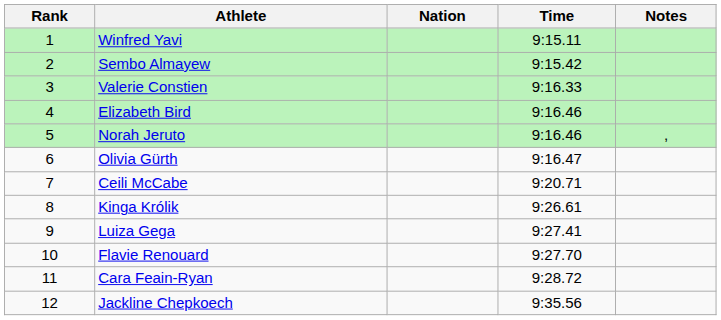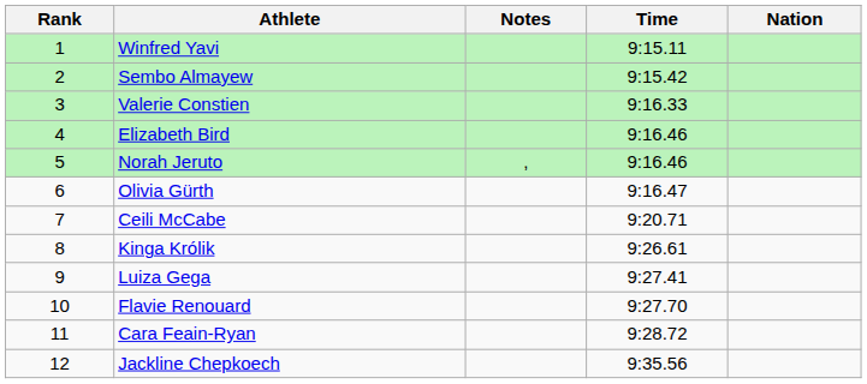 <table class="wikitable sortable" style="text-align:center;width: 60%;">
 <tr>
 <th>Rank</th>
 <th>Athlete</th>
+<th>Notes</th>
+<th>Time</th>
 <th>Nation</th>
-<th>Time</th>
-<th>Notes</th>
 </tr>
 <tr bgcolor=bbf3bb>
 <td>1</td>
 <td align=left><a href='#'>Winfred Yavi</a></td>
+<td></td>
+<td>9:15.11</td>
 <td align=left></td>
-<td>9:15.11</td>
-<td></td>
 </tr>
 <tr bgcolor=bbf3bb>
 <td>2</td>
 <td align=left><a href='#'>Sembo Almayew</a></td>
+<td></td>
+<td>9:15.42</td>
 <td align=left></td>
-<td>9:15.42</td>
-<td></td>
 </tr>
 <tr bgcolor=bbf3bb>
 <td>3</td>
 <td align=left><a href='#'>Valerie Constien</a></td>
+<td></td>
+<td>9:16.33</td>
 <td align=left></td>
-<td>9:16.33</td>
-<td></td>
 </tr>
 <tr bgcolor=bbf3bb>
 <td>4</td>
 <td align=left><a href='#'>Elizabeth Bird</a></td>
+<td></td>
+<td>9:16.46</td>
 <td align=left></td>
-<td>9:16.46</td>
-<td></td>
 </tr>
 <tr bgcolor=bbf3bb>
 <td>5</td>
 <td align=left><a href='#'>Norah Jeruto</a></td>
+<td>, </td>
+<td>9:16.46</td>
 <td align=left></td>
-<td>9:16.46</td>
-<td>, </td>
 </tr>
 <tr>
 <td>6</td>
 <td align=left><a href='#'>Olivia Gürth</a></td>
+<td></td>
+<td>9:16.47</td>
 <td align=left></td>
-<td>9:16.47</td>
-<td></td>
 </tr>
 <tr>
 <td>7</td>
 <td align=left><a href='#'>Ceili McCabe</a></td>
+<td></td>
+<td>9:20.71</td>
 <td align=left></td>
-<td>9:20.71</td>
-<td></td>
 </tr>
 <tr>
 <td>8</td>
 <td align=left><a href='#'>Kinga Królik</a></td>
+<td></td>
+<td>9:26.61</td>
 <td align=left></td>
-<td>9:26.61</td>
-<td></td>
 </tr>
 <tr>
 <td>9</td>
 <td align=left><a href='#'>Luiza Gega</a></td>
+<td></td>
+<td>9:27.41</td>
 <td align=left></td>
-<td>9:27.41</td>
-<td></td>
 </tr>
 <tr>
 <td>10</td>
 <td align=left><a href='#'>Flavie Renouard</a></td>
+<td></td>
+<td>9:27.70</td>
 <td align=left></td>
-<td>9:27.70</td>
-<td></td>
 </tr>
 <tr>
 <td>11</td>
 <td align=left><a href='#'>Cara Feain-Ryan</a></td>
+<td></td>
+<td>9:28.72</td>
 <td align=left></td>
-<td>9:28.72</td>
-<td></td>
 </tr>
 <tr>
 <td>12</td>
 <td align=left><a href='#'>Jackline Chepkoech</a></td>
+<td></td>
+<td>9:35.56</td>
 <td align=left></td>
-<td>9:35.56</td>
-<td></td>
 </tr>
 </table>
